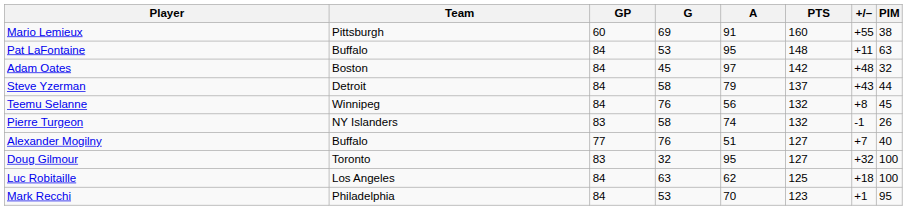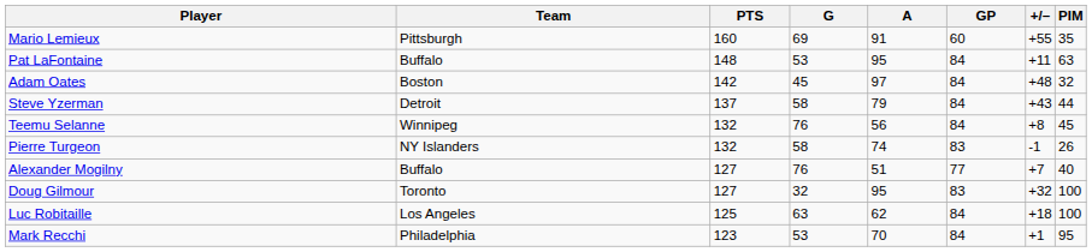 <table class="wikitable">
 <tr>
 <th bgcolor="#DDDDFF" width="37.5%">Player</th>
 <th bgcolor="#DDDDFF" width="30%">Team</th>
-<th bgcolor="#DDDDFF" width="7.5%">GP</th>
+<th bgcolor="#DDDDFF" width="7.5%">PTS</th>
 <th bgcolor="#DDDDFF" width="7.5%">G</th>
 <th bgcolor="#DDDDFF" width="7.5%">A</th>
-<th bgcolor="#DDDDFF" width="7.5%">PTS</th>
+<th bgcolor="#DDDDFF" width="7.5%">GP</th>
 <th bgcolor="#DDDDFF" width="7.5%">+/–</th>
 <th bgcolor="#DDDDFF" width="7.5%">PIM</th>
 </tr>
 <tr>
 <td><a href='#'>Mario Lemieux</a></td>
 <td>Pittsburgh</td>
-<td>60</td>
+<td>160</td>
 <td>69</td>
 <td>91</td>
-<td>160</td>
+<td>60</td>
 <td>+55</td>
-<td>38</td>
+<td>35</td>
 </tr>
 <tr>
 <td><a href='#'>Pat LaFontaine</a></td>
 <td>Buffalo</td>
-<td>84</td>
+<td>148</td>
 <td>53</td>
 <td>95</td>
-<td>148</td>
+<td>84</td>
 <td>+11</td>
 <td>63</td>
 </tr>
 <tr>
 <td><a href='#'>Adam Oates</a></td>
 <td>Boston</td>
-<td>84</td>
+<td>142</td>
 <td>45</td>
 <td>97</td>
-<td>142</td>
+<td>84</td>
 <td>+48</td>
 <td>32</td>
 </tr>
 <tr>
 <td><a href='#'>Steve Yzerman</a></td>
 <td>Detroit</td>
-<td>84</td>
+<td>137</td>
 <td>58</td>
 <td>79</td>
-<td>137</td>
+<td>84</td>
 <td>+43</td>
 <td>44</td>
 </tr>
 <tr>
 <td><a href='#'>Teemu Selanne</a></td>
 <td>Winnipeg</td>
-<td>84</td>
+<td>132</td>
 <td>76</td>
 <td>56</td>
-<td>132</td>
+<td>84</td>
 <td>+8</td>
 <td>45</td>
 </tr>
 <tr>
 <td><a href='#'>Pierre Turgeon</a></td>
 <td>NY Islanders</td>
-<td>83</td>
+<td>132</td>
 <td>58</td>
 <td>74</td>
-<td>132</td>
+<td>83</td>
 <td>-1</td>
 <td>26</td>
 </tr>
 <tr>
 <td><a href='#'>Alexander Mogilny</a></td>
 <td>Buffalo</td>
-<td>77</td>
+<td>127</td>
 <td>76</td>
 <td>51</td>
-<td>127</td>
+<td>77</td>
 <td>+7</td>
 <td>40</td>
 </tr>
 <tr>
 <td><a href='#'>Doug Gilmour</a></td>
 <td>Toronto</td>
-<td>83</td>
+<td>127</td>
 <td>32</td>
 <td>95</td>
-<td>127</td>
+<td>83</td>
 <td>+32</td>
 <td>100</td>
 </tr>
 <tr>
 <td><a href='#'>Luc Robitaille</a></td>
 <td>Los Angeles</td>
-<td>84</td>
+<td>125</td>
 <td>63</td>
 <td>62</td>
-<td>125</td>
+<td>84</td>
 <td>+18</td>
 <td>100</td>
 </tr>
 <tr>
 <td><a href='#'>Mark Recchi</a></td>
 <td>Philadelphia</td>
-<td>84</td>
+<td>123</td>
 <td>53</td>
 <td>70</td>
-<td>123</td>
+<td>84</td>
 <td>+1</td>
 <td>95</td>
 </tr>
 </table>
